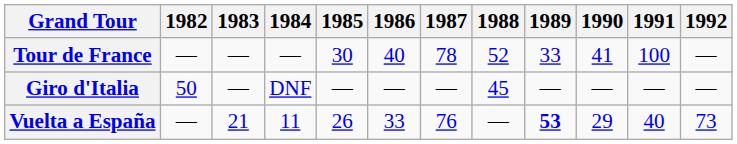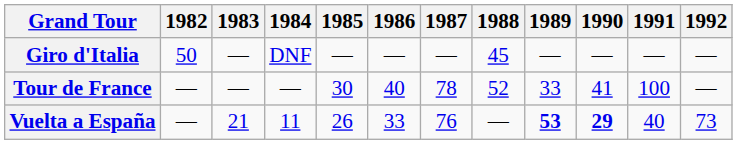 <table class="wikitable plainrowheaders">
 <tr>
 <th scope="col"><a href='#'>Grand Tour</a></th>
 <th scope="col">1982</th>
 <th scope="col">1983</th>
 <th scope="col">1984</th>
 <th scope="col">1985</th>
 <th scope="col">1986</th>
 <th scope="col">1987</th>
 <th scope="col">1988</th>
 <th scope="col">1989</th>
 <th scope="col">1990</th>
 <th scope="col">1991</th>
 <th scope="col">1992</th>
 </tr>
 <tr style="text-align:center;">
+<th scope="row"> <a href='#'>Giro d'Italia</a></th>
+<td><a href='#'>50</a></td>
+<td>—</td>
+<td><a href='#'>DNF</a></td>
+<td>—</td>
+<td>—</td>
+<td>—</td>
+<td><a href='#'>45</a></td>
+<td>—</td>
+<td>—</td>
+<td>—</td>
+<td>—</td>
+</tr>
+<tr style="text-align:center;">
 <th scope="row"> <a href='#'>Tour de France</a></th>
 <td>—</td>
 <td>—</td>
 <td>—</td>
 <td><a href='#'>30</a></td>
 <td><a href='#'>40</a></td>
 <td><a href='#'>78</a></td>
 <td><a href='#'>52</a></td>
 <td><a href='#'>33</a></td>
 <td><a href='#'>41</a></td>
 <td><a href='#'>100</a></td>
 <td>—</td>
 </tr>
 <tr style="text-align:center;">
-<th scope="row"> <a href='#'>Giro d'Italia</a></th>
-<td><a href='#'>50</a></td>
-<td>—</td>
-<td><a href='#'>DNF</a></td>
-<td>—</td>
-<td>—</td>
-<td>—</td>
-<td><a href='#'>45</a></td>
-<td>—</td>
-<td>—</td>
-<td>—</td>
-<td>—</td>
-</tr>
-<tr style="text-align:center;">
 <th scope="row"> <a href='#'>Vuelta a España</a></th>
 <td>—</td>
 <td><a href='#'>21</a></td>
 <td><a href='#'>11</a></td>
 <td><a href='#'>26</a></td>
 <td><a href='#'>33</a></td>
 <td><a href='#'>76</a></td>
 <td>—</td>
 <td><strong><a href='#'>53</a></strong></td>
-<td><a href='#'>29</a></td>
+<td><strong><a href='#'>29</a></strong></td>
 <td><a href='#'>40</a></td>
 <td><a href='#'>73</a></td>
 </tr>
 </table>
